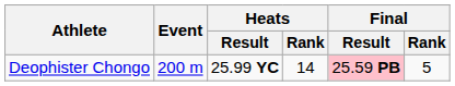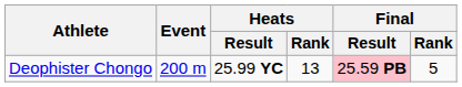 <table class="wikitable" style="font-size:90%">
 <tr>
 <th rowspan=2>Athlete</th>
 <th rowspan=2>Event</th>
 <th colspan=2>Heats</th>
 <th colspan=2>Final</th>
 </tr>
 <tr style="font-size:95%">
 <th>Result</th>
 <th>Rank</th>
 <th>Result</th>
 <th>Rank</th>
 </tr>
 <tr align=center>
 <td align=left><a href='#'>Deophister Chongo</a></td>
 <td align=left><a href='#'>200 m</a></td>
 <td>25.99	<strong>YC</strong></td>
-<td>14</td>
+<td>13</td>
 <td style="background: pink;">25.59	<strong>PB</strong></td>
 <td>5</td>
 </tr>
 </table>
